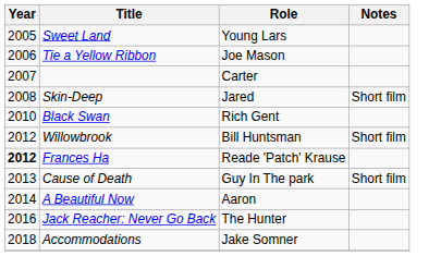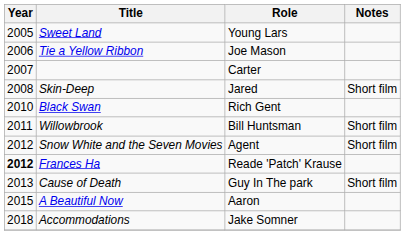 <table class="wikitable sortable">
 <tr>
 <th>Year</th>
 <th>Title</th>
 <th>Role</th>
 <th class="unsortable">Notes</th>
 </tr>
 <tr>
 <td>2005</td>
 <td><em><a href='#'>Sweet Land</a></em></td>
 <td>Young Lars</td>
 <td></td>
 </tr>
 <tr>
 <td>2006</td>
 <td><em><a href='#'>Tie a Yellow Ribbon</a></em></td>
 <td>Joe Mason</td>
 <td></td>
 </tr>
 <tr>
 <td>2007</td>
 <td><em></em></td>
 <td>Carter</td>
 <td></td>
 </tr>
 <tr>
 <td>2008</td>
 <td><em>Skin-Deep</em></td>
 <td>Jared</td>
 <td>Short film</td>
 </tr>
 <tr>
 <td>2010</td>
 <td><em><a href='#'>Black Swan</a></em></td>
 <td>Rich Gent</td>
 <td></td>
 </tr>
 <tr>
-<td>2012</td>
+<td>2011</td>
 <td><em>Willowbrook</em></td>
 <td>Bill Huntsman</td>
+<td>Short film</td>
+</tr>
+<tr>
+<td>2012</td>
+<td><em>Snow White and the Seven Movies</em></td>
+<td>Agent</td>
 <td>Short film</td>
 </tr>
 <tr>
 <td><strong>2012</strong></td>
 <td><em><a href='#'>Frances Ha</a></em></td>
 <td>Reade 'Patch' Krause</td>
 <td></td>
 </tr>
 <tr>
 <td>2013</td>
 <td><em>Cause of Death</em></td>
 <td>Guy In The park</td>
 <td>Short film</td>
 </tr>
 <tr>
-<td>2014</td>
+<td>2015</td>
 <td><em><a href='#'>A Beautiful Now</a></em></td>
 <td>Aaron</td>
-<td></td>
-</tr>
-<tr>
-<td>2016</td>
-<td><em><a href='#'>Jack Reacher: Never Go Back</a></em></td>
-<td>The Hunter</td>
 <td></td>
 </tr>
 <tr>
 <td>2018</td>
 <td><em>Accommodations</em></td>
 <td>Jake Somner</td>
 <td></td>
 </tr>
 <tr>
 </tr>
 </table>
